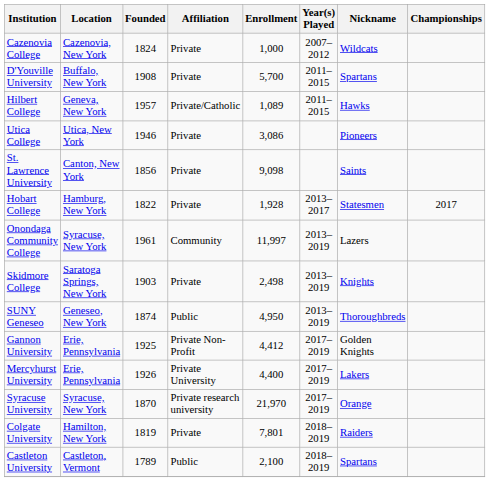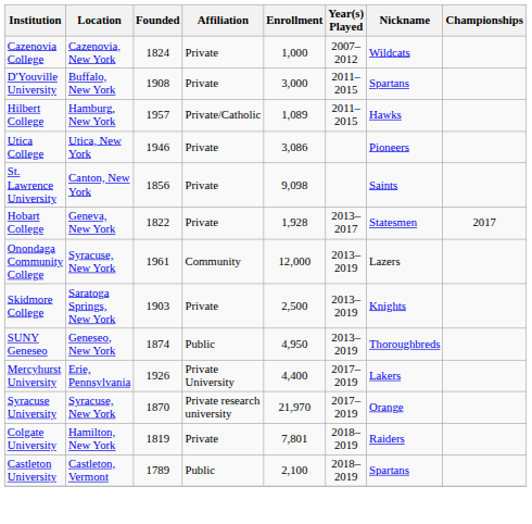 <table class="wikitable sortable">
 <tr>
 <th>Institution</th>
 <th>Location</th>
 <th>Founded</th>
 <th>Affiliation</th>
 <th>Enrollment</th>
 <th>Year(s)<br>Played</th>
 <th>Nickname</th>
 <th>Championships</th>
 </tr>
 <tr>
 <td><a href='#'>Cazenovia College</a></td>
 <td><a href='#'>Cazenovia, New York</a></td>
 <td align=center>1824</td>
 <td>Private</td>
 <td align=center>1,000</td>
 <td align=center>2007–2012</td>
 <td><a href='#'>Wildcats</a></td>
 <td align=right></td>
 </tr>
 <tr>
 <td><a href='#'>D'Youville University</a></td>
 <td><a href='#'>Buffalo, New York</a></td>
 <td align=center>1908</td>
 <td>Private</td>
-<td align=center>5,700</td>
+<td align=center>3,000</td>
 <td align=center>2011–2015</td>
 <td><a href='#'>Spartans</a></td>
 <td align=right></td>
 </tr>
 <tr>
 <td><a href='#'>Hilbert College</a></td>
-<td><a href='#'>Geneva, New York</a></td>
+<td><a href='#'>Hamburg, New York</a></td>
 <td align=center>1957</td>
 <td>Private/Catholic</td>
 <td align=center>1,089</td>
 <td align=center>2011–2015</td>
 <td><a href='#'>Hawks</a></td>
 <td align=right></td>
 </tr>
 <tr>
 <td><a href='#'>Utica College</a></td>
 <td><a href='#'>Utica, New York</a></td>
 <td align=center>1946</td>
 <td>Private</td>
 <td align=center>3,086</td>
 <td align=center></td>
 <td><a href='#'>Pioneers</a></td>
 <td align=right></td>
 </tr>
 <tr>
 <td><a href='#'>St. Lawrence University</a></td>
 <td><a href='#'>Canton, New York</a></td>
 <td align=center>1856</td>
 <td>Private</td>
 <td align=center>9,098</td>
 <td align=center></td>
 <td><a href='#'>Saints</a></td>
 <td align=center></td>
 </tr>
 <tr>
 <td><a href='#'>Hobart College</a></td>
-<td><a href='#'>Hamburg, New York</a></td>
+<td><a href='#'>Geneva, New York</a></td>
 <td align=center>1822</td>
 <td>Private</td>
 <td align=center>1,928</td>
 <td align=center>2013–2017</td>
 <td><a href='#'>Statesmen</a></td>
 <td align=center>2017</td>
 </tr>
 <tr>
 <td><a href='#'>Onondaga Community College</a></td>
 <td><a href='#'>Syracuse, New York</a></td>
 <td align=center>1961</td>
 <td>Community</td>
-<td align=center>11,997</td>
+<td align=center>12,000</td>
 <td align=center>2013–2019</td>
 <td>Lazers</td>
 <td></td>
 </tr>
 <tr>
 <td><a href='#'>Skidmore College</a></td>
 <td><a href='#'>Saratoga Springs, New York</a></td>
 <td align=center>1903</td>
 <td>Private</td>
-<td align=center>2,498</td>
+<td align=center>2,500</td>
 <td align=center>2013–2019</td>
 <td><a href='#'>Knights</a></td>
 <td></td>
 </tr>
 <tr>
 <td><a href='#'>SUNY Geneseo</a></td>
 <td><a href='#'>Geneseo, New York</a></td>
 <td align=center>1874</td>
 <td>Public</td>
 <td align=center>4,950</td>
 <td align=center>2013–2019</td>
 <td><a href='#'>Thoroughbreds</a></td>
-<td></td>
-</tr>
-<tr>
-<td><a href='#'>Gannon University</a></td>
-<td><a href='#'>Erie, Pennsylvania</a></td>
-<td align=center>1925</td>
-<td>Private Non-Profit</td>
-<td align=center>4,412</td>
-<td align=center>2017–2019</td>
-<td>Golden Knights</td>
 <td></td>
 </tr>
 <tr>
 <td><a href='#'>Mercyhurst University</a></td>
 <td><a href='#'>Erie, Pennsylvania</a></td>
 <td align=center>1926</td>
 <td>Private University</td>
 <td align=center>4,400</td>
 <td align=center>2017–2019</td>
 <td><a href='#'>Lakers</a></td>
 <td></td>
 </tr>
 <tr>
 <td><a href='#'>Syracuse University</a></td>
 <td><a href='#'>Syracuse, New York</a></td>
 <td align=center>1870</td>
 <td>Private research university</td>
 <td align=center>21,970</td>
 <td align=center>2017–2019</td>
 <td><a href='#'>Orange</a></td>
 <td></td>
 </tr>
 <tr>
 <td><a href='#'>Colgate University</a></td>
 <td><a href='#'>Hamilton, New York</a></td>
 <td align=center>1819</td>
 <td>Private</td>
 <td align=center>7,801</td>
 <td align=center>2018–2019</td>
 <td><a href='#'>Raiders</a></td>
 <td></td>
 </tr>
 <tr>
 <td><a href='#'>Castleton University</a></td>
 <td><a href='#'>Castleton, Vermont</a></td>
 <td align=center>1789</td>
 <td>Public</td>
 <td align=center>2,100</td>
 <td align=center>2018–2019</td>
 <td><a href='#'>Spartans</a></td>
 <td></td>
 </tr>
 <tr>
 </tr>
 </table>
